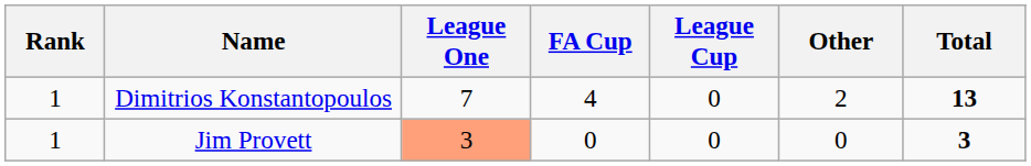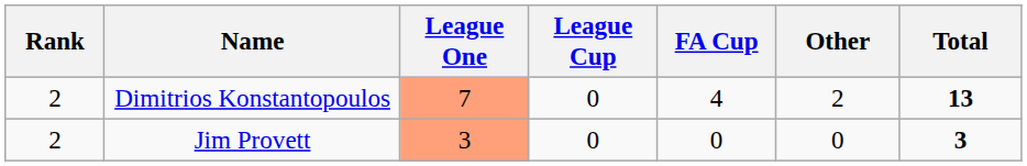 <table class="wikitable" style="font-size: 95%; text-align: center;">
 <tr>
 <th width=60>Rank</th>
 <th width=200>Name</th>
 <th width=80><a href='#'>League One</a></th>
+<th width=80><a href='#'>League Cup</a></th>
 <th width=80><a href='#'>FA Cup</a></th>
-<th width=80><a href='#'>League Cup</a></th>
 <th width=80>Other</th>
 <th width=80><strong>Total</strong></th>
 </tr>
 <tr>
-<td>1</td>
+<td>2</td>
 <td><a href='#'>Dimitrios Konstantopoulos</a></td>
-<td>7</td>
+<td style="background: lightsalmon;">7</td>
+<td>0</td>
 <td>4</td>
-<td>0</td>
 <td>2</td>
 <td><strong>13</strong></td>
 </tr>
 <tr>
-<td>1</td>
+<td>2</td>
 <td><a href='#'>Jim Provett</a></td>
 <td style="background: lightsalmon;">3</td>
 <td>0</td>
 <td>0</td>
 <td>0</td>
 <td><strong>3</strong></td>
 </tr>
 </table>
